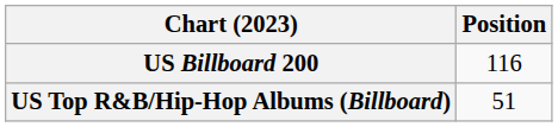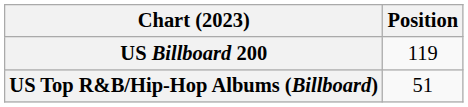 <table class="wikitable sortable plainrowheaders" style="text-align:center">
 <tr>
 <th scope="col">Chart (2023)</th>
 <th scope="col">Position</th>
 </tr>
 <tr>
 <th scope="row">US <em>Billboard</em> 200</th>
-<td>116</td>
+<td>119</td>
 </tr>
 <tr>
 <th scope="row">US Top R&B/Hip-Hop Albums (<em>Billboard</em>)</th>
 <td>51</td>
 </tr>
 </table>
